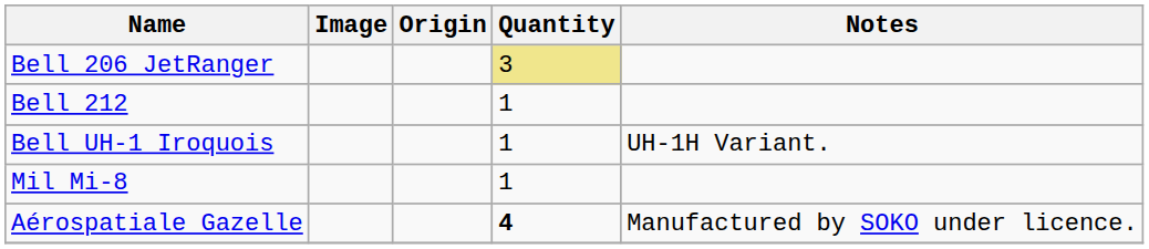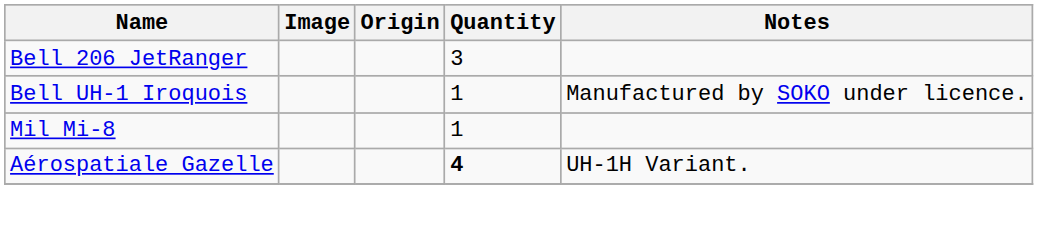 <table class="wikitable">
 <tr>
 <th>Name</th>
 <th>Image</th>
 <th>Origin</th>
 <th>Quantity</th>
 <th>Notes</th>
 </tr>
 <tr>
 <td><a href='#'>Bell 206 JetRanger</a></td>
 <td></td>
 <td></td>
-<td style="background: khaki;">3</td>
-<td></td>
-</tr>
-<tr>
-<td><a href='#'>Bell 212</a></td>
-<td></td>
-<td></td>
-<td>1</td>
+<td>3</td>
 <td></td>
 </tr>
 <tr>
 <td><a href='#'>Bell UH-1 Iroquois</a></td>
 <td></td>
 <td></td>
 <td>1</td>
-<td>UH-1H Variant.</td>
+<td>Manufactured by <a href='#'>SOKO</a> under licence.</td>
 </tr>
 <tr>
 <td><a href='#'>Mil Mi-8</a></td>
 <td></td>
 <td></td>
 <td>1</td>
 <td></td>
 </tr>
 <tr>
 <td><a href='#'>Aérospatiale Gazelle</a></td>
 <td></td>
 <td><br></td>
 <td><strong>4</strong></td>
-<td>Manufactured by <a href='#'>SOKO</a> under licence.</td>
+<td>UH-1H Variant.</td>
 </tr>
 <tr>
 </tr>
 </table>
